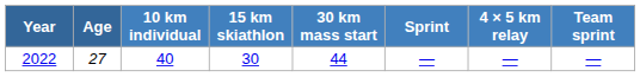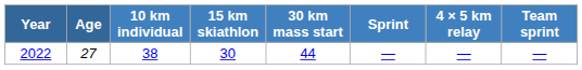 <table class="wikitable" style="font-size:95%; text-align:center; border:grey solid 1px; border-collapse:collapse; background:#ffffff;">
 <tr>
 <th style="background-color:#369; color:white; width:60px;"> Year </th>
 <th style="background-color:#369; color:white; width:40px;"> Age </th>
 <th style="background-color:#4180be; color:white; width:75px;"> 10 km <br> individual </th>
 <th style="background-color:#4180be; color:white; width:75px;"> 15 km <br> skiathlon </th>
 <th style="background-color:#4180be; color:white; width:75px;"> 30 km <br> mass start </th>
 <th style="background-color:#4180be; color:white; width:75px;"> Sprint </th>
 <th style="background-color:#4180be; color:white; width:75px;"> 4 × 5 km <br> relay </th>
 <th style="background-color:#4180be; color:white; width:75px;"> Team <br> sprint </th>
 </tr>
 <tr>
 <td><a href='#'>2022</a></td>
 <td><em>27</em></td>
-<td><a href='#'>40</a></td>
+<td><a href='#'>38</a></td>
 <td><a href='#'>30</a></td>
 <td><a href='#'>44</a></td>
 <td><a href='#'>—</a></td>
 <td><a href='#'>—</a></td>
 <td><a href='#'>—</a></td>
 </tr>
 </table>
